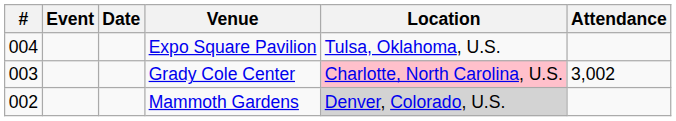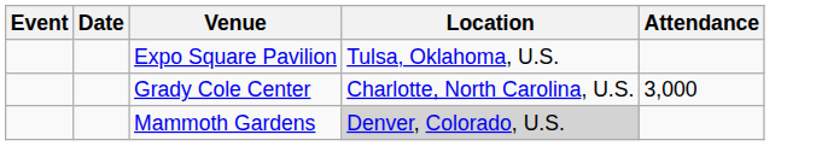 <table class="sortable wikitable succession-box" style="font-size:90%;">
 <tr>
-<th scope="col">#</th>
 <th scope="col">Event</th>
 <th scope="col">Date</th>
 <th scope="col">Venue</th>
 <th scope="col">Location</th>
 <th scope="col">Attendance</th>
 </tr>
 <tr>
-<td>004</td>
 <td></td>
 <td></td>
 <td><a href='#'>Expo Square Pavilion</a></td>
 <td><a href='#'>Tulsa, Oklahoma</a>, U.S.</td>
 <td></td>
 </tr>
 <tr>
-<td>003</td>
 <td></td>
 <td></td>
 <td><a href='#'>Grady Cole Center</a></td>
-<td style="background: pink;"><a href='#'>Charlotte, North Carolina</a>, U.S.</td>
-<td>3,002</td>
+<td><a href='#'>Charlotte, North Carolina</a>, U.S.</td>
+<td>3,000</td>
 </tr>
 <tr>
-<td>002</td>
 <td></td>
 <td></td>
 <td><a href='#'>Mammoth Gardens</a></td>
 <td style="background: lightgrey;"><a href='#'>Denver</a>, <a href='#'>Colorado</a>, U.S.</td>
 <td></td>
 </tr>
 </table>
